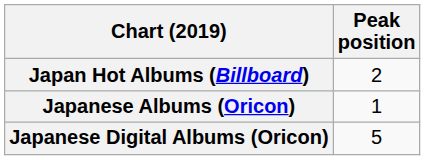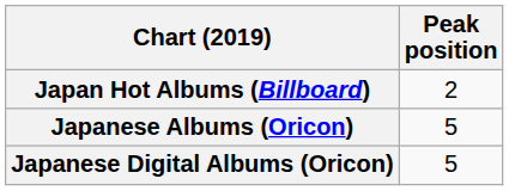 <table class="wikitable plainrowheaders" style="text-align:center">
 <tr>
 <th scope="col">Chart (2019)</th>
 <th scope="col">Peak<br>position</th>
 </tr>
 <tr>
 <th scope="row">Japan Hot Albums (<a href='#'><em>Billboard</em></a>)</th>
 <td>2</td>
 </tr>
 <tr>
 <th scope="row">Japanese Albums (<a href='#'>Oricon</a>)</th>
-<td>1</td>
+<td>5</td>
 </tr>
 <tr>
 <th scope="row">Japanese Digital Albums (Oricon)</th>
 <td>5</td>
 </tr>
 </table>
